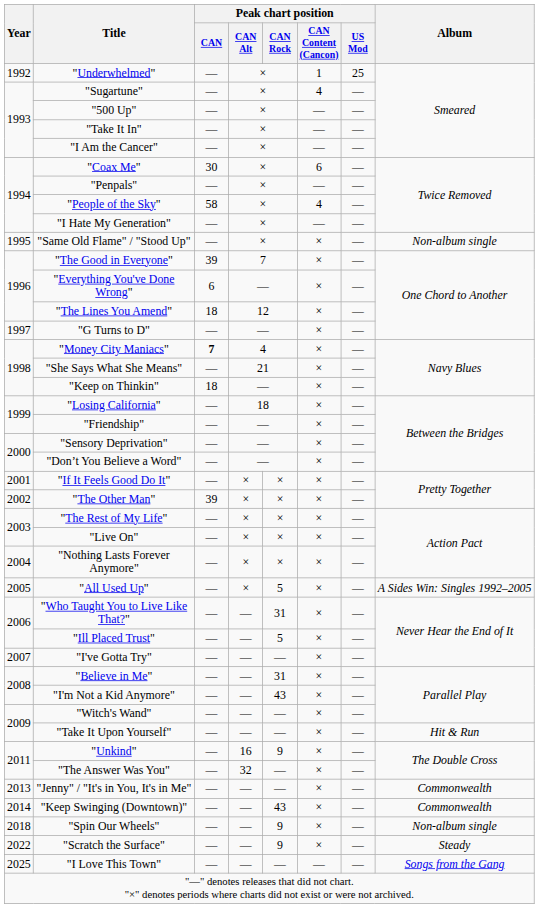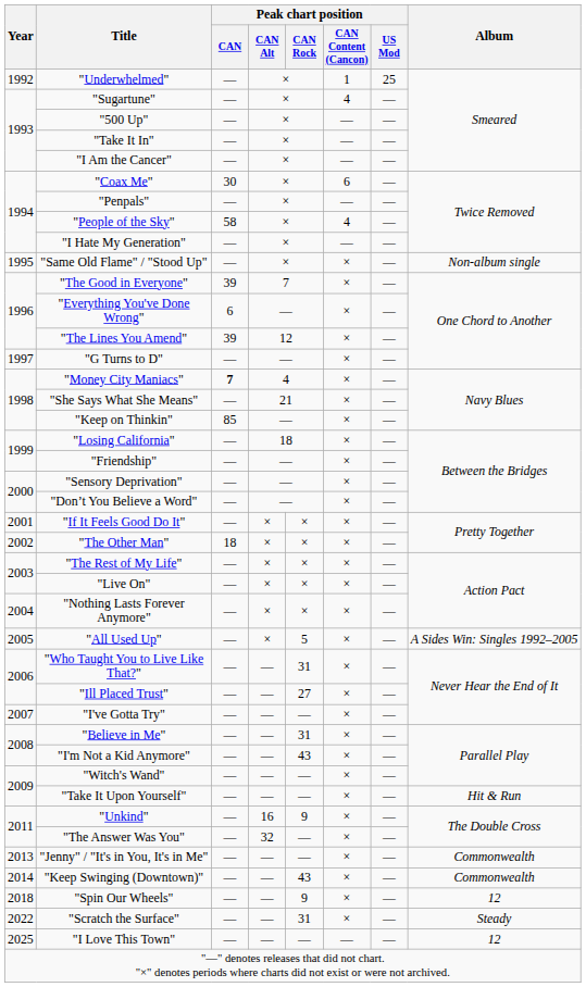 <table class="wikitable" style="text-align:center;">
 <tr>
 <th rowspan="2">Year</th>
 <th rowspan="2" width="210">Title</th>
 <th colspan="5">Peak chart position</th>
 <th rowspan="2">Album</th>
 </tr>
 <tr style="font-size: smaller;">
 <th width="40"><a href='#'>CAN</a><br> </th>
 <th width="40"><a href='#'>CAN<br>Alt</a><br> </th>
 <th width="40"><a href='#'>CAN<br>Rock</a><br></th>
 <th width="40"><a href='#'>CAN Content (Cancon)</a><br> </th>
 <th width="40"><a href='#'>US <br>Mod</a><br></th>
 </tr>
 <tr>
 <td rowspan=1>1992</td>
 <td>"<a href='#'>Underwhelmed</a>"</td>
 <td>—</td>
 <td colspan="2">×</td>
 <td>1</td>
 <td>25</td>
 <td rowspan=5><em>Smeared</em></td>
 </tr>
 <tr>
 <td rowspan=4>1993</td>
 <td>"Sugartune"</td>
 <td>—</td>
 <td colspan="2">×</td>
 <td>4</td>
 <td>—</td>
 </tr>
 <tr>
 <td>"500 Up"</td>
 <td>—</td>
 <td colspan="2">×</td>
 <td>—</td>
 <td>—</td>
 </tr>
 <tr>
 <td>"Take It In"</td>
 <td>—</td>
 <td colspan="2">×</td>
 <td>—</td>
 <td>—</td>
 </tr>
 <tr>
 <td>"I Am the Cancer"</td>
 <td>—</td>
 <td colspan="2">×</td>
 <td>—</td>
 <td>—</td>
 </tr>
 <tr>
 <td rowspan=4>1994</td>
 <td>"<a href='#'>Coax Me</a>"</td>
 <td>30</td>
 <td colspan="2">×</td>
 <td>6</td>
 <td>—</td>
 <td rowspan=4><em>Twice Removed</em></td>
 </tr>
 <tr>
 <td>"Penpals"</td>
 <td>—</td>
 <td colspan="2">×</td>
 <td>—</td>
 <td>—</td>
 </tr>
 <tr>
 <td>"<a href='#'>People of the Sky</a>"</td>
 <td>58</td>
 <td colspan="2">×</td>
 <td>4</td>
 <td>—</td>
 </tr>
 <tr>
 <td>"I Hate My Generation"</td>
 <td>—</td>
 <td colspan="2">×</td>
 <td>—</td>
 <td>—</td>
 </tr>
 <tr>
 <td rowspan1>1995</td>
 <td>"Same Old Flame" / "Stood Up"</td>
 <td>—</td>
 <td colspan="2">×</td>
 <td>×</td>
 <td>—</td>
 <td rowspan=1><em>Non-album single</em></td>
 </tr>
 <tr>
 <td rowspan=3>1996</td>
 <td>"<a href='#'>The Good in Everyone</a>"</td>
 <td>39</td>
 <td colspan="2">7</td>
 <td>×</td>
 <td>—</td>
 <td rowspan=4><em>One Chord to Another</em></td>
 </tr>
 <tr>
 <td>"<a href='#'>Everything You've Done Wrong</a>"</td>
 <td>6</td>
 <td colspan="2">—</td>
 <td>×</td>
 <td>—</td>
 </tr>
 <tr>
 <td>"<a href='#'>The Lines You Amend</a>"</td>
-<td>18</td>
+<td>39</td>
 <td colspan="2">12</td>
 <td>×</td>
 <td>—</td>
 </tr>
 <tr>
 <td rowspan=1>1997</td>
 <td>"G Turns to D"</td>
 <td>—</td>
 <td colspan="2">—</td>
 <td>×</td>
 <td>—</td>
 </tr>
 <tr>
 <td rowspan=3>1998</td>
 <td>"<a href='#'>Money City Maniacs</a>"</td>
 <td><strong>7</strong></td>
 <td colspan="2">4</td>
 <td>×</td>
 <td>—</td>
 <td rowspan=3><em>Navy Blues</em></td>
 </tr>
 <tr>
 <td>"She Says What She Means"</td>
 <td>—</td>
 <td colspan="2">21</td>
 <td>×</td>
 <td>—</td>
 </tr>
 <tr>
 <td>"Keep on Thinkin"</td>
-<td>18</td>
+<td>85</td>
 <td colspan="2">—</td>
 <td>×</td>
 <td>—</td>
 </tr>
 <tr>
 <td rowspan=2>1999</td>
 <td>"<a href='#'>Losing California</a>"</td>
 <td>—</td>
 <td colspan="2">18</td>
 <td>×</td>
 <td>—</td>
 <td rowspan=4><em>Between the Bridges</em></td>
 </tr>
 <tr>
 <td>"Friendship"</td>
 <td>—</td>
 <td colspan="2">—</td>
 <td>×</td>
 <td>—</td>
 </tr>
 <tr>
 <td rowspan=2>2000</td>
 <td>"Sensory Deprivation"</td>
 <td>—</td>
 <td colspan="2">—</td>
 <td>×</td>
 <td>—</td>
 </tr>
 <tr>
 <td>"Don’t You Believe a Word"</td>
 <td>—</td>
 <td colspan="2">—</td>
 <td>×</td>
 <td>—</td>
 </tr>
 <tr>
 <td rowspan=1>2001</td>
 <td>"<a href='#'>If It Feels Good Do It</a>"</td>
 <td>—</td>
 <td>×</td>
 <td>×</td>
 <td>×</td>
 <td>—</td>
 <td rowspan=2><em>Pretty Together</em></td>
 </tr>
 <tr>
 <td rowspan=1>2002</td>
 <td>"<a href='#'>The Other Man</a>"</td>
-<td>39</td>
+<td>18</td>
 <td>×</td>
 <td>×</td>
 <td>×</td>
 <td>—</td>
 </tr>
 <tr>
 <td rowspan=2>2003</td>
 <td>"<a href='#'>The Rest of My Life</a>"</td>
 <td>—</td>
 <td>×</td>
 <td>×</td>
 <td>×</td>
 <td>—</td>
 <td rowspan=3><em>Action Pact</em></td>
 </tr>
 <tr>
 <td>"Live On"</td>
 <td>—</td>
 <td>×</td>
 <td>×</td>
 <td>×</td>
 <td>—</td>
 </tr>
 <tr>
 <td rowspan=1>2004</td>
 <td>"Nothing Lasts Forever Anymore"</td>
 <td>—</td>
 <td>×</td>
 <td>×</td>
 <td>×</td>
 <td>—</td>
 </tr>
 <tr>
 <td rowspan=1>2005</td>
 <td>"<a href='#'>All Used Up</a>"</td>
 <td>—</td>
 <td>×</td>
 <td>5</td>
 <td>×</td>
 <td>—</td>
 <td rowspan=1><em>A Sides Win: Singles 1992–2005</em></td>
 </tr>
 <tr>
 <td rowspan=2>2006</td>
 <td>"<a href='#'>Who Taught You to Live Like That?</a>"</td>
 <td>—</td>
 <td>—</td>
 <td>31</td>
 <td>×</td>
 <td>—</td>
 <td rowspan=3><em>Never Hear the End of It</em></td>
 </tr>
 <tr>
 <td>"<a href='#'>Ill Placed Trust</a>"</td>
 <td>—</td>
 <td>—</td>
-<td>5</td>
+<td>27</td>
 <td>×</td>
 <td>—</td>
 </tr>
 <tr>
 <td rowspan=1>2007</td>
 <td>"I've Gotta Try"</td>
 <td>—</td>
 <td>—</td>
 <td>—</td>
 <td>×</td>
 <td>—</td>
 </tr>
 <tr>
 <td rowspan=2>2008</td>
 <td>"<a href='#'>Believe in Me</a>"</td>
 <td>—</td>
 <td>—</td>
 <td>31</td>
 <td>×</td>
 <td>—</td>
 <td rowspan=3><em>Parallel Play</em></td>
 </tr>
 <tr>
 <td>"I'm Not a Kid Anymore"</td>
 <td>—</td>
 <td>—</td>
 <td>43</td>
 <td>×</td>
 <td>—</td>
 </tr>
 <tr>
 <td rowspan=2>2009</td>
 <td>"Witch's Wand"</td>
 <td>—</td>
 <td>—</td>
 <td>—</td>
 <td>×</td>
 <td>—</td>
 </tr>
 <tr>
 <td>"Take It Upon Yourself"</td>
 <td>—</td>
 <td>—</td>
 <td>—</td>
 <td>×</td>
 <td>—</td>
 <td rowspan=1><em>Hit & Run</em></td>
 </tr>
 <tr>
 <td rowspan=2>2011</td>
 <td>"<a href='#'>Unkind</a>"</td>
 <td>—</td>
 <td>16</td>
 <td>9</td>
 <td>×</td>
 <td>—</td>
 <td rowspan=2><em>The Double Cross</em></td>
 </tr>
 <tr>
 <td>"The Answer Was You"</td>
 <td>—</td>
 <td>32</td>
 <td>—</td>
 <td>×</td>
 <td>—</td>
 </tr>
 <tr>
 <td rowspan1>2013</td>
 <td>"Jenny" / "It's in You, It's in Me"</td>
 <td>—</td>
 <td>—</td>
 <td>—</td>
 <td>×</td>
 <td>—</td>
 <td rowspan=1><em>Commonwealth</em></td>
 </tr>
 <tr>
 <td rowspan=1>2014</td>
 <td>"Keep Swinging (Downtown)"</td>
 <td>—</td>
 <td>—</td>
 <td>43</td>
 <td>×</td>
 <td>—</td>
 <td rowspan=1><em>Commonwealth</em></td>
 </tr>
 <tr>
 <td rowspan=1>2018</td>
 <td>"Spin Our Wheels"</td>
 <td>—</td>
 <td>—</td>
 <td>9</td>
 <td>×</td>
 <td>—</td>
-<td rowspan=1><em>Non-album single</em></td>
+<td rowspan=1><em>12</em></td>
 </tr>
 <tr>
 <td rowspan=1>2022</td>
 <td>"Scratch the Surface"</td>
 <td>—</td>
 <td>—</td>
-<td>9</td>
+<td>31</td>
 <td>×</td>
 <td>—</td>
 <td rowspan=1><em>Steady</em></td>
 </tr>
 <tr>
 <td rowspan=1>2025</td>
 <td>"I Love This Town"</td>
 <td>—</td>
 <td>—</td>
 <td>—</td>
 <td>—</td>
 <td>—</td>
-<td rowspan=1><em><a href='#'>Songs from the Gang</a></em></td>
+<td rowspan=1><em>12</em></td>
 </tr>
 <tr>
 <td colspan="8" style="font-size:90%">"—" denotes releases that did not chart.<br>"×" denotes periods where charts did not exist or were not archived.</td>
 </tr>
 </table>
